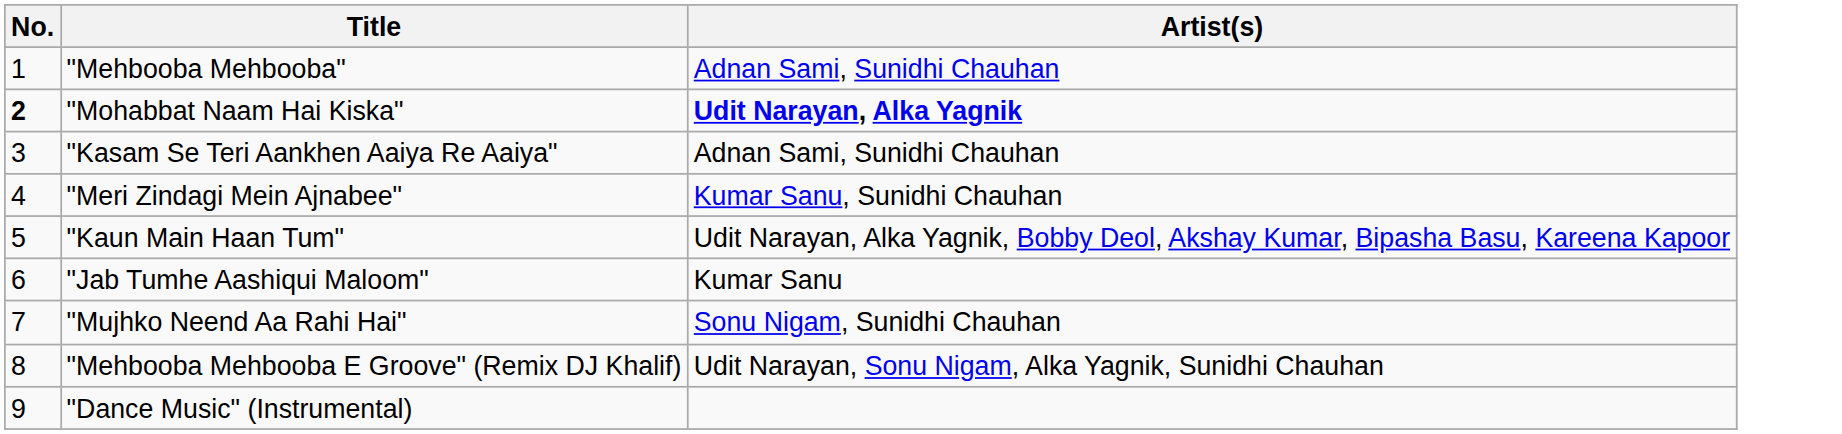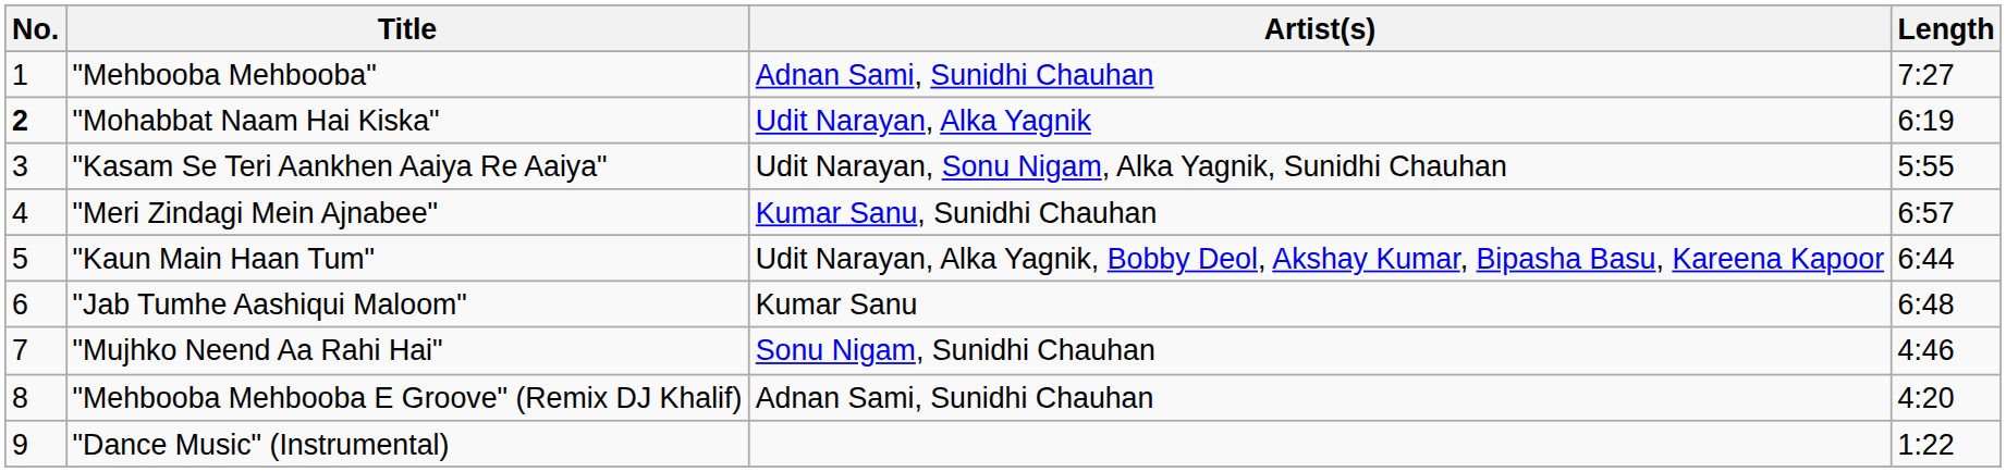 <table class="wikitable sortable" style="font-size:95%;">
 <tr>
 <th>No.</th>
 <th>Title</th>
 <th>Artist(s)</th>
+<th>Length</th>
 </tr>
 <tr>
 <td>1</td>
 <td>"Mehbooba Mehbooba"</td>
 <td><a href='#'>Adnan Sami</a>, <a href='#'>Sunidhi Chauhan</a></td>
+<td>7:27</td>
 </tr>
 <tr>
 <td><strong>2</strong></td>
 <td>"Mohabbat Naam Hai Kiska"</td>
-<td><strong><a href='#'>Udit Narayan</a>, <a href='#'>Alka Yagnik</a></strong></td>
+<td><a href='#'>Udit Narayan</a>, <a href='#'>Alka Yagnik</a></td>
+<td>6:19</td>
 </tr>
 <tr>
 <td>3</td>
 <td>"Kasam Se Teri Aankhen Aaiya Re Aaiya"</td>
-<td>Adnan Sami, Sunidhi Chauhan</td>
+<td>Udit Narayan, <a href='#'>Sonu Nigam</a>, Alka Yagnik, Sunidhi Chauhan</td>
+<td>5:55</td>
 </tr>
 <tr>
 <td>4</td>
 <td>"Meri Zindagi Mein Ajnabee"</td>
 <td><a href='#'>Kumar Sanu</a>, Sunidhi Chauhan</td>
+<td>6:57</td>
 </tr>
 <tr>
 <td>5</td>
 <td>"Kaun Main Haan Tum"</td>
 <td>Udit Narayan, Alka Yagnik, <a href='#'>Bobby Deol</a>, <a href='#'>Akshay Kumar</a>, <a href='#'>Bipasha Basu</a>, <a href='#'>Kareena Kapoor</a></td>
+<td>6:44</td>
 </tr>
 <tr>
 <td>6</td>
 <td>"Jab Tumhe Aashiqui Maloom"</td>
 <td>Kumar Sanu</td>
+<td>6:48</td>
 </tr>
 <tr>
 <td>7</td>
 <td>"Mujhko Neend Aa Rahi Hai"</td>
 <td><a href='#'>Sonu Nigam</a>, Sunidhi Chauhan</td>
+<td>4:46</td>
 </tr>
 <tr>
 <td>8</td>
 <td>"Mehbooba Mehbooba E Groove" (Remix DJ Khalif)</td>
-<td>Udit Narayan, <a href='#'>Sonu Nigam</a>, Alka Yagnik, Sunidhi Chauhan</td>
+<td>Adnan Sami, Sunidhi Chauhan</td>
+<td>4:20</td>
 </tr>
 <tr>
 <td>9</td>
 <td>"Dance Music" (Instrumental)</td>
 <td></td>
+<td>1:22</td>
 </tr>
 </table>
